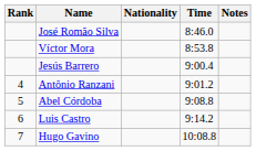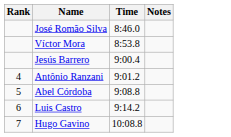 <table class="wikitable sortable" style="text-align:center">
 <tr>
 <th>Rank</th>
 <th>Name</th>
-<th>Nationality</th>
 <th>Time</th>
 <th>Notes</th>
 </tr>
 <tr>
 <td></td>
 <td align=left><a href='#'>José Romão Silva</a></td>
-<td align=left></td>
 <td>8:46.0</td>
 <td></td>
 </tr>
 <tr>
 <td></td>
 <td align=left><a href='#'>Víctor Mora</a></td>
-<td align=left></td>
 <td>8:53.8</td>
 <td></td>
 </tr>
 <tr>
 <td></td>
 <td align=left><a href='#'>Jesús Barrero</a></td>
-<td align=left></td>
 <td>9:00.4</td>
 <td></td>
 </tr>
 <tr>
 <td>4</td>
 <td align=left><a href='#'>Antônio Ranzani</a></td>
-<td align=left></td>
 <td>9:01.2</td>
 <td></td>
 </tr>
 <tr>
 <td>5</td>
 <td align=left><a href='#'>Abel Córdoba</a></td>
-<td align=left></td>
 <td>9:08.8</td>
 <td></td>
 </tr>
 <tr>
 <td>6</td>
 <td align=left><a href='#'>Luis Castro</a></td>
-<td align=left></td>
 <td>9:14.2</td>
 <td></td>
 </tr>
 <tr>
 <td>7</td>
 <td align=left><a href='#'>Hugo Gavino</a></td>
-<td align=left></td>
 <td>10:08.8</td>
 <td></td>
 </tr>
 </table>
